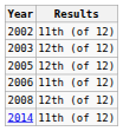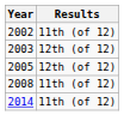 <table class="wikitable">
 <tr>
 <th>Year</th>
 <th>Results</th>
 </tr>
 <tr style="text-align:center;">
 <td>2002</td>
 <td>11th (of 12)</td>
 </tr>
 <tr style="text-align:center;">
 <td>2003</td>
 <td>12th (of 12)</td>
 </tr>
 <tr style="text-align:center;">
 <td>2005</td>
 <td>12th (of 12)</td>
 </tr>
 <tr style="text-align:center;">
-<td>2006</td>
+<td>2008</td>
 <td>11th (of 12)</td>
-</tr>
-<tr style="text-align:center;">
-<td>2008</td>
-<td>12th (of 12)</td>
 </tr>
 <tr style="text-align:center;">
 <td><a href='#'>2014</a></td>
 <td>11th (of 12)</td>
 </tr>
 </table>
